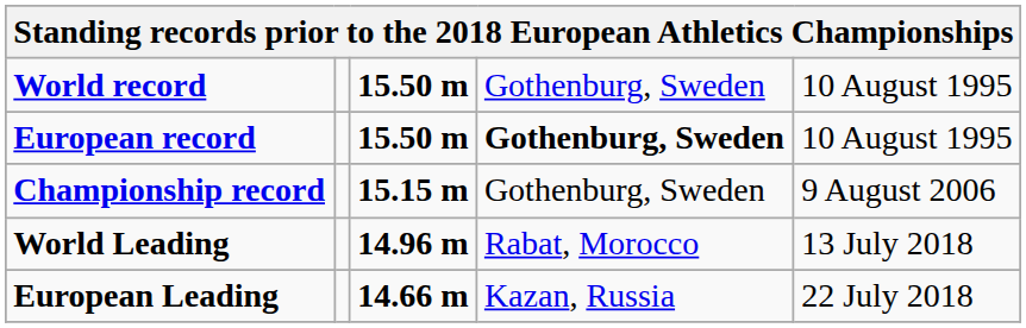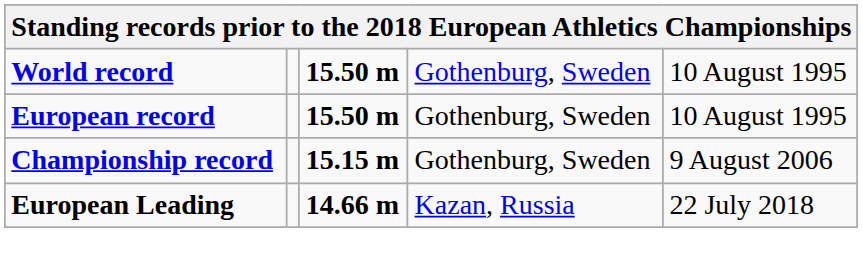 <table class="wikitable">
 <tr>
 <th colspan="5">Standing records prior to the 2018 European Athletics Championships</th>
 </tr>
 <tr>
 <td><strong><a href='#'>World record</a></strong></td>
 <td></td>
 <td><strong>15.50 m</strong></td>
 <td><a href='#'>Gothenburg</a>, <a href='#'>Sweden</a></td>
 <td>10 August 1995</td>
 </tr>
 <tr>
 <td><strong><a href='#'>European record</a></strong></td>
 <td></td>
 <td><strong>15.50 m</strong></td>
-<td><strong>Gothenburg, Sweden</strong></td>
+<td>Gothenburg, Sweden</td>
 <td>10 August 1995</td>
 </tr>
 <tr>
 <td><strong><a href='#'>Championship record</a></strong></td>
 <td></td>
 <td><strong>15.15 m</strong></td>
 <td>Gothenburg, Sweden</td>
 <td>9 August 2006</td>
 </tr>
 <tr>
-<td><strong>World Leading</strong></td>
-<td></td>
-<td><strong>14.96 m</strong></td>
-<td><a href='#'>Rabat</a>, <a href='#'>Morocco</a></td>
-<td>13 July 2018</td>
-</tr>
-<tr>
 <td><strong>European Leading</strong></td>
 <td></td>
 <td><strong>14.66 m</strong></td>
 <td><a href='#'>Kazan</a>, <a href='#'>Russia</a></td>
 <td>22 July 2018</td>
 </tr>
 </table>
